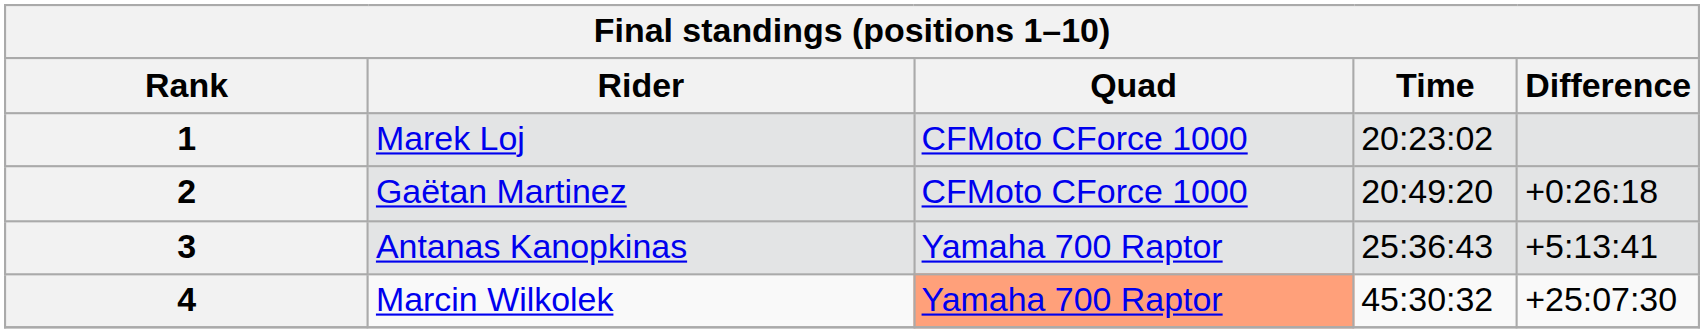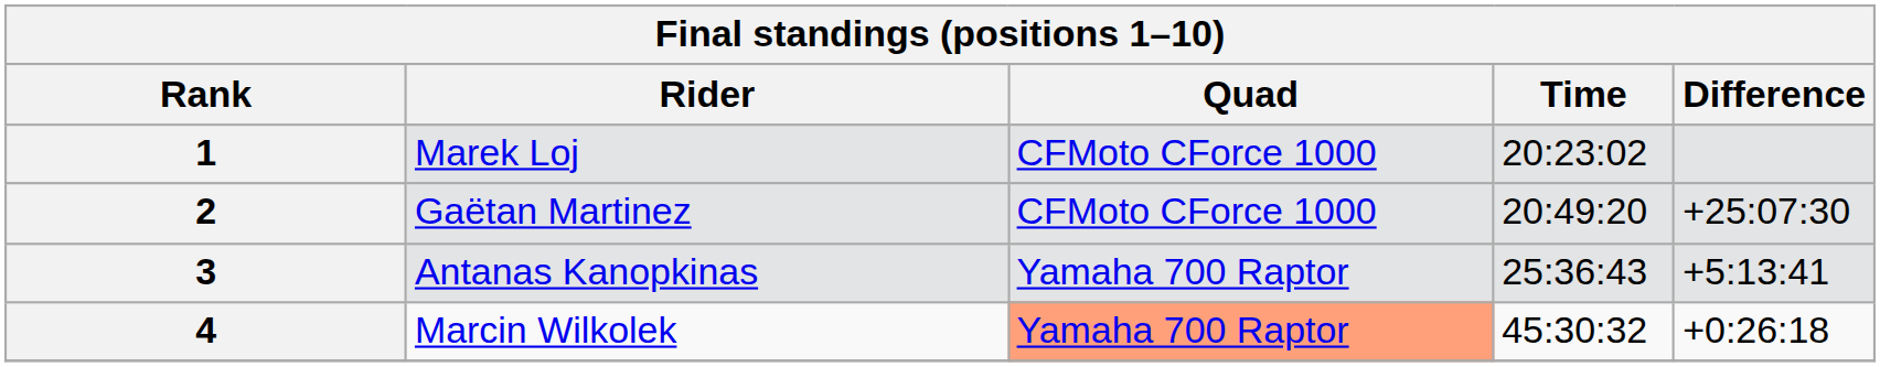 <table class="wikitable" style="width:50em;margin-bottom:0;">
 <tr>
 <th colspan=5>Final standings (positions 1–10)</th>
 </tr>
 <tr>
 <th>Rank</th>
 <th style="width:250px;">Rider</th>
 <th style="width:200px;">Quad</th>
 <th style="width:70px;">Time</th>
 <th style="width:70px;">Difference</th>
 </tr>
 <tr style="background:#e3e4e5;">
 <th>1</th>
 <td> <a href='#'>Marek Loj</a></td>
 <td><a href='#'>CFMoto CForce 1000</a></td>
 <td>20:23:02</td>
 <td></td>
 </tr>
 <tr style="background:#e3e4e5;">
 <th>2</th>
 <td> <a href='#'>Gaëtan Martinez</a></td>
 <td><a href='#'>CFMoto CForce 1000</a></td>
 <td>20:49:20</td>
-<td>+0:26:18</td>
+<td>+25:07:30</td>
 </tr>
 <tr style="background:#e3e4e5;">
 <th>3</th>
 <td> <a href='#'>Antanas Kanopkinas</a></td>
 <td><a href='#'>Yamaha 700 Raptor</a></td>
 <td>25:36:43</td>
 <td>+5:13:41</td>
 </tr>
 <tr>
 <th>4</th>
 <td> <a href='#'>Marcin Wilkolek</a></td>
 <td style="background: lightsalmon;"><a href='#'>Yamaha 700 Raptor</a></td>
 <td>45:30:32</td>
-<td>+25:07:30</td>
+<td>+0:26:18</td>
 </tr>
 <tr>
 </tr>
 </table>
